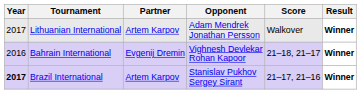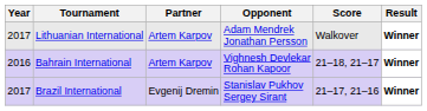 <table class="sortable wikitable" style="font-size: 90%;">
 <tr>
 <th>Year</th>
 <th>Tournament</th>
 <th>Partner</th>
 <th>Opponent</th>
 <th>Score</th>
 <th>Result</th>
 </tr>
 <tr style="background:#E9E9E9">
 <td align="center">2017</td>
 <td align="left"><a href='#'>Lithuanian International</a></td>
 <td align="left"> <a href='#'>Artem Karpov</a></td>
 <td align="left"> <a href='#'>Adam Mendrek</a><br> <a href='#'>Jonathan Persson</a></td>
 <td align="left">Walkover</td>
 <td style="text-align:left; background:white"> <strong>Winner</strong></td>
 </tr>
 <tr style="background:#D8CEF6">
 <td align="center">2016</td>
 <td align="left"><a href='#'>Bahrain International</a></td>
-<td align="left"> <a href='#'>Evgenij Dremin</a></td>
+<td align="left"> <a href='#'>Artem Karpov</a></td>
 <td align="left"> <a href='#'>Vighnesh Devlekar</a><br> <a href='#'>Rohan Kapoor</a></td>
 <td align="left">21–18, 21–17</td>
 <td style="text-align:left; background:white"> <strong>Winner</strong></td>
 </tr>
 <tr style="background:#D8CEF6">
-<td align="center"><strong>2017</strong></td>
+<td align="center">2017</td>
 <td align="left"><a href='#'>Brazil International</a></td>
-<td align="left"> <a href='#'>Artem Karpov</a></td>
+<td align="left"> Evgenij Dremin</td>
 <td align="left"> <a href='#'>Stanislav Pukhov</a><br> <a href='#'>Sergey Sirant</a></td>
 <td align="left">21–17, 21–16</td>
 <td style="text-align:left; background:white"> <strong>Winner</strong></td>
 </tr>
 </table>
